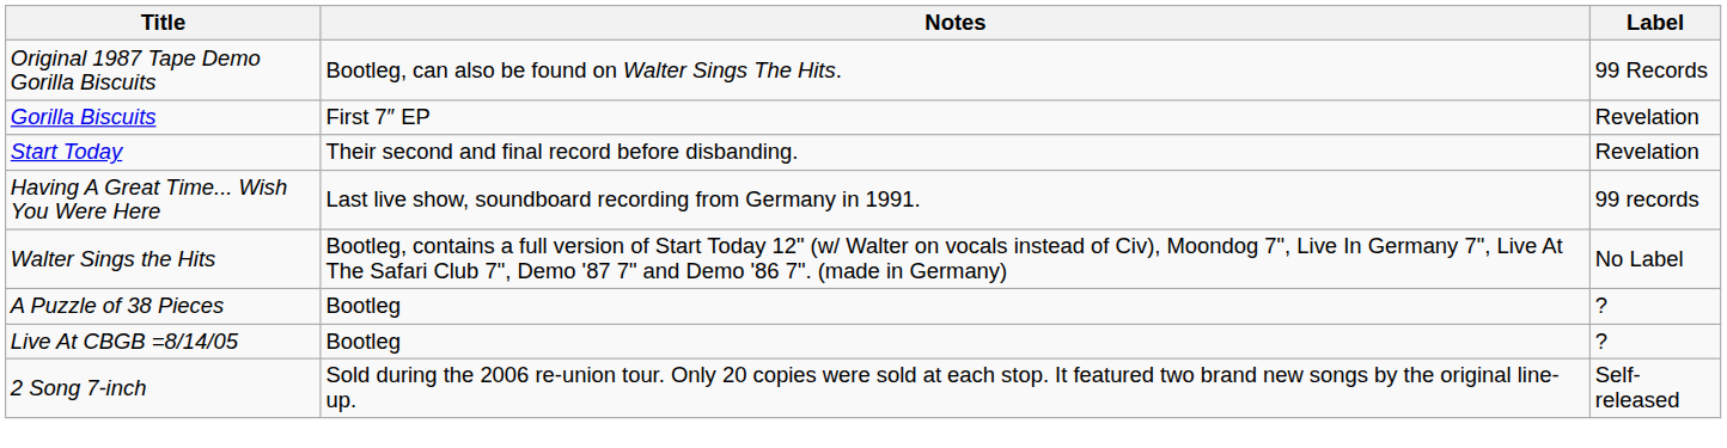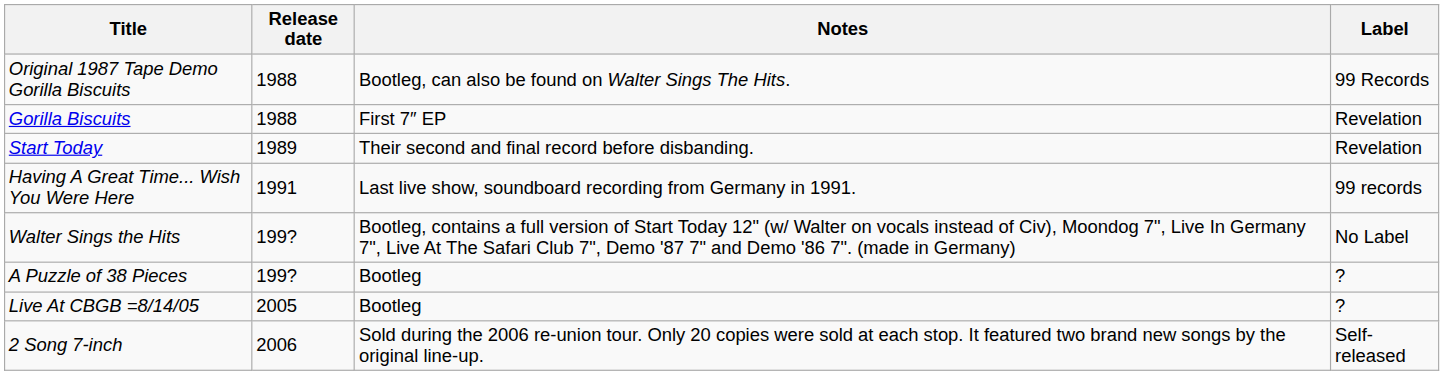 <table class="wikitable">
 <tr>
 <th>Title</th>
+<th>Release date</th>
 <th>Notes</th>
 <th>Label</th>
 </tr>
 <tr>
 <td><em>Original 1987 Tape Demo Gorilla Biscuits</em></td>
+<td>1988</td>
 <td>Bootleg, can also be found on <em>Walter Sings The Hits</em>.</td>
 <td>99 Records</td>
 </tr>
 <tr>
 <td><em><a href='#'>Gorilla Biscuits</a></em></td>
+<td>1988</td>
 <td>First  7″ EP</td>
 <td>Revelation</td>
 </tr>
 <tr>
 <td><em><a href='#'>Start Today</a></em></td>
+<td>1989</td>
 <td>Their second and final record before disbanding.</td>
 <td>Revelation</td>
 </tr>
 <tr>
 <td><em>Having A Great Time... Wish You Were Here</em></td>
+<td>1991</td>
 <td>Last live show, soundboard recording from Germany in 1991.</td>
 <td>99 records</td>
 </tr>
 <tr>
 <td><em>Walter Sings the Hits</em></td>
+<td>199?</td>
 <td>Bootleg, contains a full version of Start Today 12" (w/ Walter on vocals instead of Civ), Moondog 7", Live In Germany 7", Live At The Safari Club 7", Demo '87 7" and Demo '86 7". (made in Germany)</td>
 <td>No Label</td>
 </tr>
 <tr>
 <td><em>A Puzzle of 38 Pieces</em></td>
+<td>199?</td>
 <td>Bootleg</td>
 <td>?</td>
 </tr>
 <tr>
 <td><em>Live At CBGB =8/14/05</em></td>
+<td>2005</td>
 <td>Bootleg</td>
 <td>?</td>
 </tr>
 <tr>
 <td><em>2 Song 7-inch</em></td>
+<td>2006</td>
 <td>Sold during the 2006 re-union tour. Only 20 copies were sold at each stop. It featured two brand new songs by the original line-up.</td>
 <td>Self-released</td>
 </tr>
 </table>
